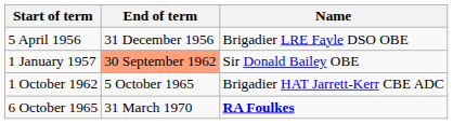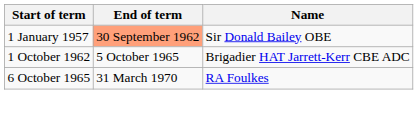 <table class="wikitable">
 <tr>
 <th>Start of term</th>
 <th>End of term</th>
 <th>Name</th>
-</tr>
-<tr>
-<td>5 April 1956</td>
-<td>31 December 1956</td>
-<td>Brigadier <a href='#'>LRE Fayle</a> DSO OBE</td>
 </tr>
 <tr>
 <td>1 January 1957</td>
 <td style="background: lightsalmon;">30 September 1962</td>
 <td>Sir <a href='#'>Donald Bailey</a> OBE</td>
 </tr>
 <tr>
 <td>1 October 1962</td>
 <td>5 October 1965</td>
 <td>Brigadier <a href='#'>HAT Jarrett-Kerr</a> CBE ADC</td>
 </tr>
 <tr>
 <td>6 October 1965</td>
 <td>31 March 1970</td>
-<td><strong><a href='#'>RA Foulkes</a></strong></td>
+<td><a href='#'>RA Foulkes</a></td>
 </tr>
 </table>
